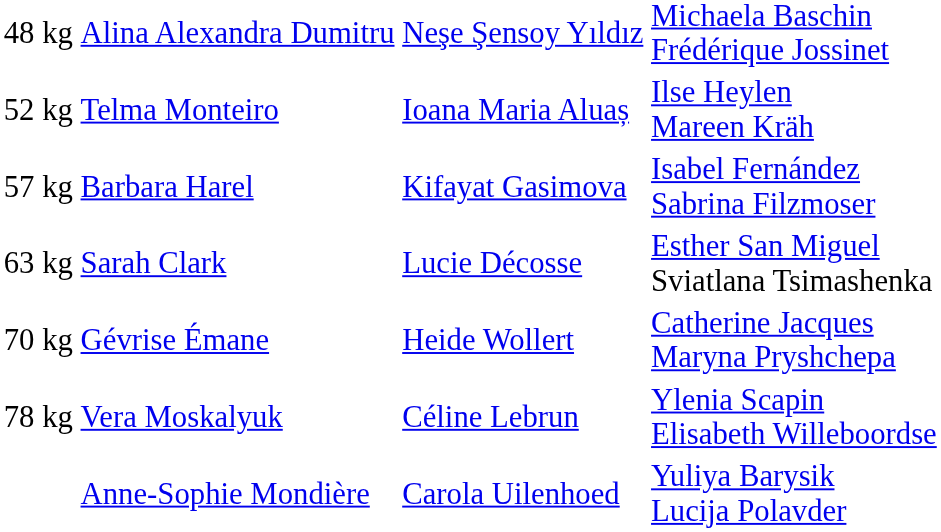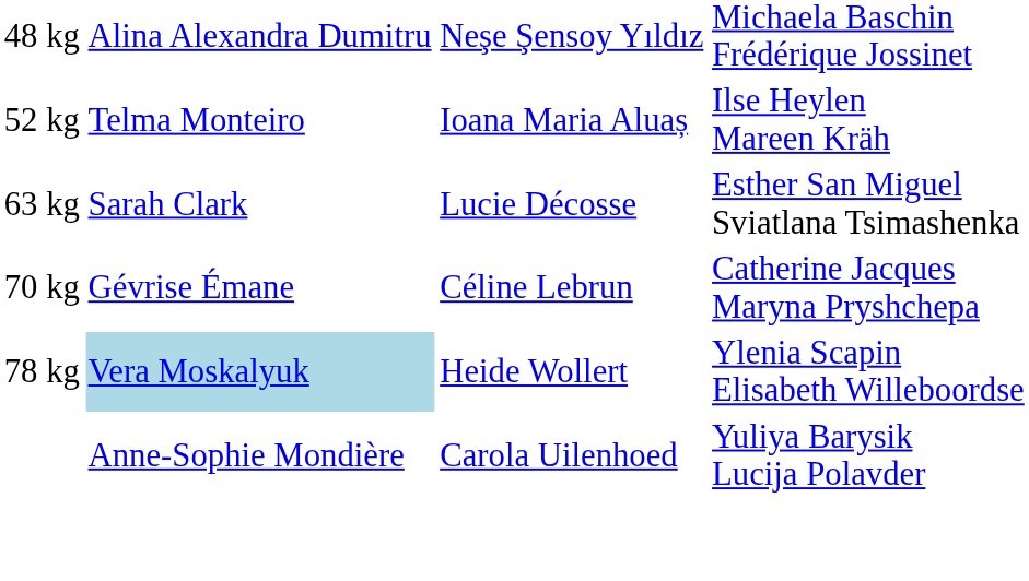 <table>
 <tr>
 <td>48 kg</td>
 <td> <a href='#'>Alina Alexandra Dumitru</a></td>
 <td> <a href='#'>Neşe Şensoy Yıldız</a></td>
 <td> <a href='#'>Michaela Baschin</a> <br>  <a href='#'>Frédérique Jossinet</a></td>
 </tr>
 <tr>
 <td>52 kg</td>
 <td> <a href='#'>Telma Monteiro</a></td>
 <td> <a href='#'>Ioana Maria Aluaș</a></td>
 <td> <a href='#'>Ilse Heylen</a> <br>  <a href='#'>Mareen Kräh</a></td>
 </tr>
 <tr>
-<td>57 kg</td>
-<td> <a href='#'>Barbara Harel</a></td>
-<td> <a href='#'>Kifayat Gasimova</a></td>
-<td> <a href='#'>Isabel Fernández</a> <br>  <a href='#'>Sabrina Filzmoser</a></td>
-</tr>
-<tr>
 <td>63 kg</td>
 <td> <a href='#'>Sarah Clark</a></td>
 <td> <a href='#'>Lucie Décosse</a></td>
 <td> <a href='#'>Esther San Miguel</a> <br>  Sviatlana Tsimashenka</td>
 </tr>
 <tr>
 <td>70 kg</td>
 <td> <a href='#'>Gévrise Émane</a></td>
-<td> <a href='#'>Heide Wollert</a></td>
+<td> <a href='#'>Céline Lebrun</a></td>
 <td> <a href='#'>Catherine Jacques</a> <br>  <a href='#'>Maryna Pryshchepa</a></td>
 </tr>
 <tr>
 <td>78 kg</td>
-<td> <a href='#'>Vera Moskalyuk</a></td>
-<td> <a href='#'>Céline Lebrun</a></td>
+<td style="background: lightblue;"> <a href='#'>Vera Moskalyuk</a></td>
+<td> <a href='#'>Heide Wollert</a></td>
 <td> <a href='#'>Ylenia Scapin</a> <br>  <a href='#'>Elisabeth Willeboordse</a></td>
 </tr>
 <tr>
 <td></td>
 <td> <a href='#'>Anne-Sophie Mondière</a></td>
 <td> <a href='#'>Carola Uilenhoed</a></td>
 <td> <a href='#'>Yuliya Barysik</a> <br>  <a href='#'>Lucija Polavder</a></td>
 </tr>
 </table>
